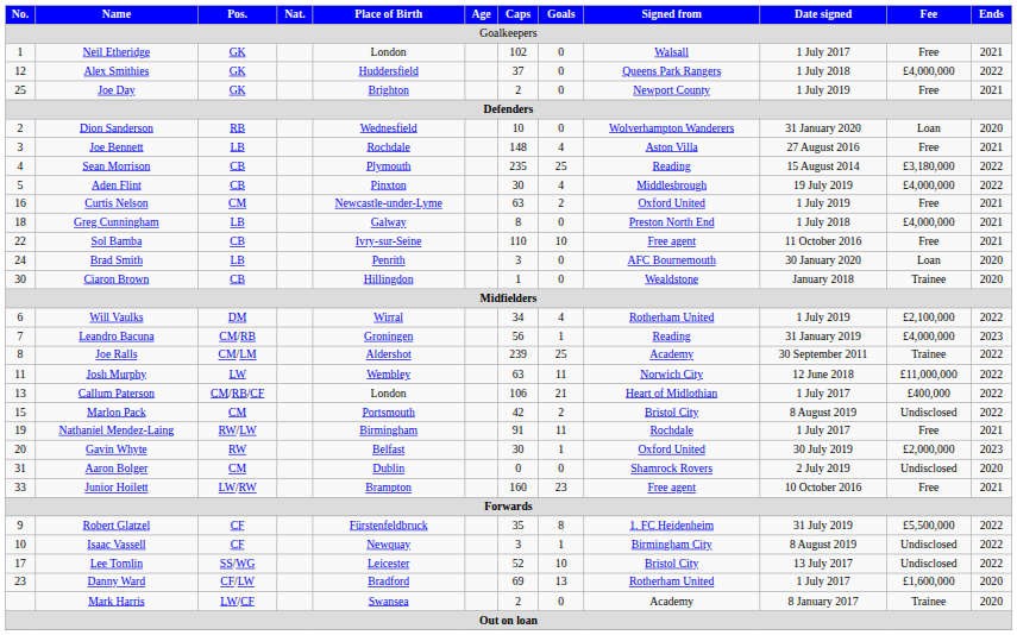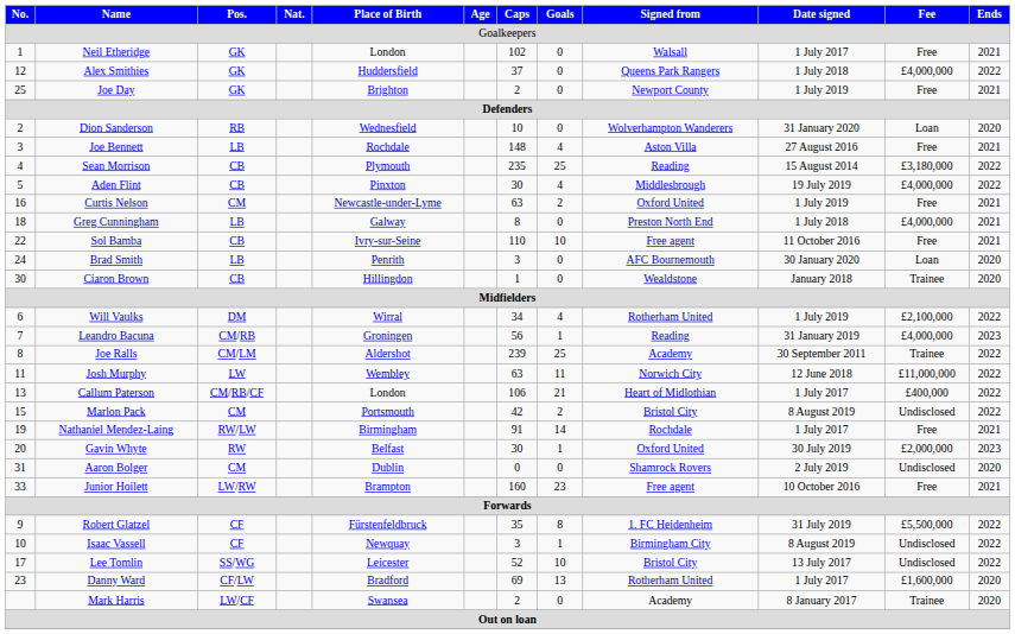 <table class="wikitable" style="text-align:center; font-size:90%; width:100%;">
 <tr>
 <th style="background:blue; color:white; text-align:center;">No.</th>
 <th style="background:blue; color:white; text-align:center;">Name</th>
 <th style="background:blue; color:white; text-align:center;">Pos.</th>
 <th style="background:blue; color:white; text-align:center;">Nat.</th>
 <th style="background:blue; color:white; text-align:center;">Place of Birth</th>
 <th style="background:blue; color:white; text-align:center;">Age</th>
 <th style="background:blue; color:white; text-align:center;">Caps</th>
 <th style="background:blue; color:white; text-align:center;">Goals</th>
 <th style="background:blue; color:white; text-align:center;">Signed from</th>
 <th style="background:blue; color:white; text-align:center;">Date signed</th>
 <th style="background:blue; color:white; text-align:center;">Fee</th>
 <th style="background:blue; color:white; text-align:center;">Ends</th>
 </tr>
 <tr>
 <td ! colspan="14" style="background:#dcdcdc; text-align:center;">Goalkeepers</td>
 </tr>
 <tr>
 <td>1</td>
 <td><a href='#'>Neil Etheridge</a></td>
 <td><a href='#'>GK</a></td>
 <td></td>
 <td>London</td>
 <td></td>
 <td>102</td>
 <td>0</td>
 <td><a href='#'>Walsall</a></td>
 <td>1 July 2017</td>
 <td>Free</td>
 <td>2021</td>
 </tr>
 <tr>
 <td>12</td>
 <td><a href='#'>Alex Smithies</a></td>
 <td><a href='#'>GK</a></td>
 <td></td>
 <td><a href='#'>Huddersfield</a></td>
 <td></td>
 <td>37</td>
 <td>0</td>
 <td><a href='#'>Queens Park Rangers</a></td>
 <td>1 July 2018</td>
 <td>£4,000,000</td>
 <td>2022</td>
 </tr>
 <tr>
 <td>25</td>
 <td><a href='#'>Joe Day</a></td>
 <td><a href='#'>GK</a></td>
 <td></td>
 <td><a href='#'>Brighton</a></td>
 <td></td>
 <td>2</td>
 <td>0</td>
 <td><a href='#'>Newport County</a></td>
 <td>1 July 2019</td>
 <td>Free</td>
 <td>2021</td>
 </tr>
 <tr>
 <th colspan="14" style="background:#dcdcdc; text-align:center;">Defenders</th>
 </tr>
 <tr>
 <td>2</td>
 <td><a href='#'>Dion Sanderson</a></td>
 <td><a href='#'>RB</a></td>
 <td></td>
 <td><a href='#'>Wednesfield</a></td>
 <td></td>
 <td>10</td>
 <td>0</td>
 <td><a href='#'>Wolverhampton Wanderers</a></td>
 <td>31 January 2020</td>
 <td>Loan</td>
 <td>2020</td>
 </tr>
 <tr>
 <td>3</td>
 <td><a href='#'>Joe Bennett</a></td>
 <td><a href='#'>LB</a></td>
 <td></td>
 <td><a href='#'>Rochdale</a></td>
 <td></td>
 <td>148</td>
 <td>4</td>
 <td><a href='#'>Aston Villa</a></td>
 <td>27 August 2016</td>
 <td>Free</td>
 <td>2021</td>
 </tr>
 <tr>
 <td>4</td>
 <td><a href='#'>Sean Morrison</a></td>
 <td><a href='#'>CB</a></td>
 <td></td>
 <td><a href='#'>Plymouth</a></td>
 <td></td>
 <td>235</td>
 <td>25</td>
 <td><a href='#'>Reading</a></td>
 <td>15 August 2014</td>
 <td>£3,180,000</td>
 <td>2022</td>
 </tr>
 <tr>
 <td>5</td>
 <td><a href='#'>Aden Flint</a></td>
 <td><a href='#'>CB</a></td>
 <td></td>
 <td><a href='#'>Pinxton</a></td>
 <td></td>
 <td>30</td>
 <td>4</td>
 <td><a href='#'>Middlesbrough</a></td>
 <td>19 July 2019</td>
 <td>£4,000,000</td>
 <td>2022</td>
 </tr>
 <tr>
 <td>16</td>
 <td><a href='#'>Curtis Nelson</a></td>
 <td><a href='#'>CM</a></td>
 <td></td>
 <td><a href='#'>Newcastle-under-Lyme</a></td>
 <td></td>
 <td>63</td>
 <td>2</td>
 <td><a href='#'>Oxford United</a></td>
 <td>1 July 2019</td>
 <td>Free</td>
 <td>2021</td>
 </tr>
 <tr>
 <td>18</td>
 <td><a href='#'>Greg Cunningham</a></td>
 <td><a href='#'>LB</a></td>
 <td></td>
 <td><a href='#'>Galway</a></td>
 <td></td>
 <td>8</td>
 <td>0</td>
 <td><a href='#'>Preston North End</a></td>
 <td>1 July 2018</td>
 <td>£4,000,000</td>
 <td>2021</td>
 </tr>
 <tr>
 <td>22</td>
 <td><a href='#'>Sol Bamba</a></td>
 <td><a href='#'>CB</a></td>
 <td> </td>
 <td><a href='#'>Ivry-sur-Seine</a></td>
 <td></td>
 <td>110</td>
 <td>10</td>
 <td><a href='#'>Free agent</a></td>
 <td>11 October 2016</td>
 <td>Free</td>
 <td>2021</td>
 </tr>
 <tr>
 <td>24</td>
 <td><a href='#'>Brad Smith</a></td>
 <td><a href='#'>LB</a></td>
 <td></td>
 <td><a href='#'>Penrith</a></td>
 <td></td>
 <td>3</td>
 <td>0</td>
 <td><a href='#'>AFC Bournemouth</a></td>
 <td>30 January 2020</td>
 <td>Loan</td>
 <td>2020</td>
 </tr>
 <tr>
 <td>30</td>
 <td><a href='#'>Ciaron Brown</a></td>
 <td><a href='#'>CB</a></td>
 <td></td>
 <td><a href='#'>Hillingdon</a></td>
 <td></td>
 <td>1</td>
 <td>0</td>
 <td><a href='#'>Wealdstone</a></td>
 <td>January 2018</td>
 <td>Trainee</td>
 <td>2020</td>
 </tr>
 <tr>
 <th colspan="14" style="background:#dcdcdc; text-align:center;">Midfielders</th>
 </tr>
 <tr>
 <td>6</td>
 <td><a href='#'>Will Vaulks</a></td>
 <td><a href='#'>DM</a></td>
 <td></td>
 <td><a href='#'>Wirral</a></td>
 <td></td>
 <td>34</td>
 <td>4</td>
 <td><a href='#'>Rotherham United</a></td>
 <td>1 July 2019</td>
 <td>£2,100,000</td>
 <td>2022</td>
 </tr>
 <tr>
 <td>7</td>
 <td><a href='#'>Leandro Bacuna</a></td>
 <td><a href='#'>CM</a>/<a href='#'>RB</a></td>
 <td></td>
 <td><a href='#'>Groningen</a></td>
 <td></td>
 <td>56</td>
 <td>1</td>
 <td><a href='#'>Reading</a></td>
 <td>31 January 2019</td>
 <td>£4,000,000</td>
 <td>2023</td>
 </tr>
 <tr>
 <td>8</td>
 <td><a href='#'>Joe Ralls</a></td>
 <td><a href='#'>CM</a>/<a href='#'>LM</a></td>
 <td></td>
 <td><a href='#'>Aldershot</a></td>
 <td></td>
 <td>239</td>
 <td>25</td>
 <td><a href='#'>Academy</a></td>
 <td>30 September 2011</td>
 <td>Trainee</td>
 <td>2022</td>
 </tr>
 <tr>
 <td>11</td>
 <td><a href='#'>Josh Murphy</a></td>
 <td><a href='#'>LW</a></td>
 <td></td>
 <td><a href='#'>Wembley</a></td>
 <td></td>
 <td>63</td>
 <td>11</td>
 <td><a href='#'>Norwich City</a></td>
 <td>12 June 2018</td>
 <td>£11,000,000</td>
 <td>2022</td>
 </tr>
 <tr>
 <td>13</td>
 <td><a href='#'>Callum Paterson</a></td>
 <td><a href='#'>CM</a>/<a href='#'>RB</a>/<a href='#'>CF</a></td>
 <td></td>
 <td>London</td>
 <td></td>
 <td>106</td>
 <td>21</td>
 <td><a href='#'>Heart of Midlothian</a></td>
 <td>1 July 2017</td>
 <td>£400,000</td>
 <td>2022</td>
 </tr>
 <tr>
 <td>15</td>
 <td><a href='#'>Marlon Pack</a></td>
 <td><a href='#'>CM</a></td>
 <td></td>
 <td><a href='#'>Portsmouth</a></td>
 <td></td>
 <td>42</td>
 <td>2</td>
 <td><a href='#'>Bristol City</a></td>
 <td>8 August 2019</td>
 <td>Undisclosed</td>
 <td>2022</td>
 </tr>
 <tr>
 <td>19</td>
 <td><a href='#'>Nathaniel Mendez-Laing</a></td>
 <td><a href='#'>RW</a>/<a href='#'>LW</a></td>
 <td></td>
 <td><a href='#'>Birmingham</a></td>
 <td></td>
 <td>91</td>
-<td>11</td>
+<td>14</td>
 <td><a href='#'>Rochdale</a></td>
 <td>1 July 2017</td>
 <td>Free</td>
 <td>2021</td>
 </tr>
 <tr>
 <td>20</td>
 <td><a href='#'>Gavin Whyte</a></td>
 <td><a href='#'>RW</a></td>
 <td></td>
 <td><a href='#'>Belfast</a></td>
 <td></td>
 <td>30</td>
 <td>1</td>
 <td><a href='#'>Oxford United</a></td>
 <td>30 July 2019</td>
 <td>£2,000,000</td>
 <td>2023</td>
 </tr>
 <tr>
 <td>31</td>
 <td><a href='#'>Aaron Bolger</a></td>
 <td><a href='#'>CM</a></td>
 <td></td>
 <td><a href='#'>Dublin</a></td>
 <td></td>
 <td>0</td>
 <td>0</td>
 <td><a href='#'>Shamrock Rovers</a></td>
 <td>2 July 2019</td>
 <td>Undisclosed</td>
 <td>2020</td>
 </tr>
 <tr>
 <td>33</td>
 <td><a href='#'>Junior Hoilett</a></td>
 <td><a href='#'>LW</a>/<a href='#'>RW</a></td>
 <td></td>
 <td><a href='#'>Brampton</a></td>
 <td></td>
 <td>160</td>
 <td>23</td>
 <td><a href='#'>Free agent</a></td>
 <td>10 October 2016</td>
 <td>Free</td>
 <td>2021</td>
 </tr>
 <tr>
 <th colspan="14" style="background:#dcdcdc; text-align:center;">Forwards</th>
 </tr>
 <tr>
 <td>9</td>
 <td><a href='#'>Robert Glatzel</a></td>
 <td><a href='#'>CF</a></td>
 <td></td>
 <td><a href='#'>Fürstenfeldbruck</a></td>
 <td></td>
 <td>35</td>
 <td>8</td>
 <td><a href='#'>1. FC Heidenheim</a></td>
 <td>31 July 2019</td>
 <td>£5,500,000</td>
 <td>2022</td>
 </tr>
 <tr>
 <td>10</td>
 <td><a href='#'>Isaac Vassell</a></td>
 <td><a href='#'>CF</a></td>
 <td></td>
 <td><a href='#'>Newquay</a></td>
 <td></td>
 <td>3</td>
 <td>1</td>
 <td><a href='#'>Birmingham City</a></td>
 <td>8 August 2019</td>
 <td>Undisclosed</td>
 <td>2022</td>
 </tr>
 <tr>
 <td>17</td>
 <td><a href='#'>Lee Tomlin</a></td>
 <td><a href='#'>SS</a>/<a href='#'>WG</a></td>
 <td></td>
 <td><a href='#'>Leicester</a></td>
 <td></td>
 <td>52</td>
 <td>10</td>
 <td><a href='#'>Bristol City</a></td>
 <td>13 July 2017</td>
 <td>Undisclosed</td>
 <td>2022</td>
 </tr>
 <tr>
 <td>23</td>
 <td><a href='#'>Danny Ward</a></td>
 <td><a href='#'>CF</a>/<a href='#'>LW</a></td>
 <td></td>
 <td><a href='#'>Bradford</a></td>
 <td></td>
 <td>69</td>
 <td>13</td>
 <td><a href='#'>Rotherham United</a></td>
 <td>1 July 2017</td>
 <td>£1,600,000</td>
 <td>2020</td>
 </tr>
 <tr>
 <td></td>
 <td><a href='#'>Mark Harris</a></td>
 <td><a href='#'>LW</a>/<a href='#'>CF</a></td>
 <td></td>
 <td><a href='#'>Swansea</a></td>
 <td></td>
 <td>2</td>
 <td>0</td>
 <td>Academy</td>
 <td>8 January 2017</td>
 <td>Trainee</td>
 <td>2020</td>
 </tr>
 <tr>
 <th colspan="14" style="background:#dcdcdc; text-align:center;">Out on loan</th>
 </tr>
 <tr>
 </tr>
 </table>
